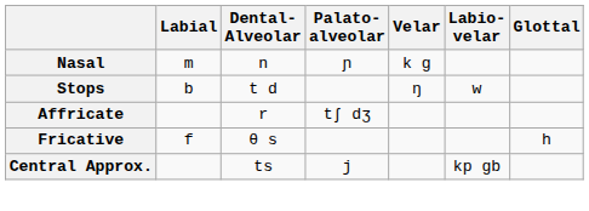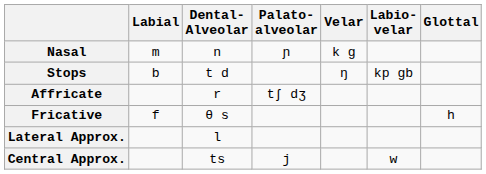 <table class="wikitable" style="text-align:center">
 <tr>
 <th></th>
 <th>Labial</th>
 <th>Dental-<br>Alveolar</th>
 <th>Palato-<br>alveolar</th>
 <th>Velar</th>
 <th>Labio-<br>velar</th>
 <th>Glottal</th>
 </tr>
 <tr>
 <th>Nasal</th>
 <td>m</td>
 <td>n</td>
 <td>ɲ</td>
 <td>k g</td>
 <td></td>
 <td></td>
 </tr>
 <tr>
 <th>Stops</th>
 <td>b</td>
 <td>t d</td>
 <td></td>
 <td>ŋ</td>
-<td>w</td>
+<td>kp gb</td>
 <td></td>
 </tr>
 <tr>
 <th>Affricate</th>
 <td></td>
 <td>r</td>
 <td>tʃ  dʒ</td>
 <td></td>
 <td></td>
 <td></td>
 </tr>
 <tr>
 <th>Fricative</th>
 <td>f</td>
 <td>θ s</td>
 <td></td>
 <td></td>
 <td></td>
 <td>h</td>
 </tr>
 <tr>
+<th>Lateral Approx.</th>
+<td></td>
+<td>l</td>
+<td></td>
+<td></td>
+<td></td>
+<td></td>
+</tr>
+<tr>
 <th>Central Approx.</th>
 <td></td>
 <td>ts</td>
 <td>j</td>
 <td></td>
-<td>kp gb</td>
+<td>w</td>
 <td></td>
 </tr>
 </table>
